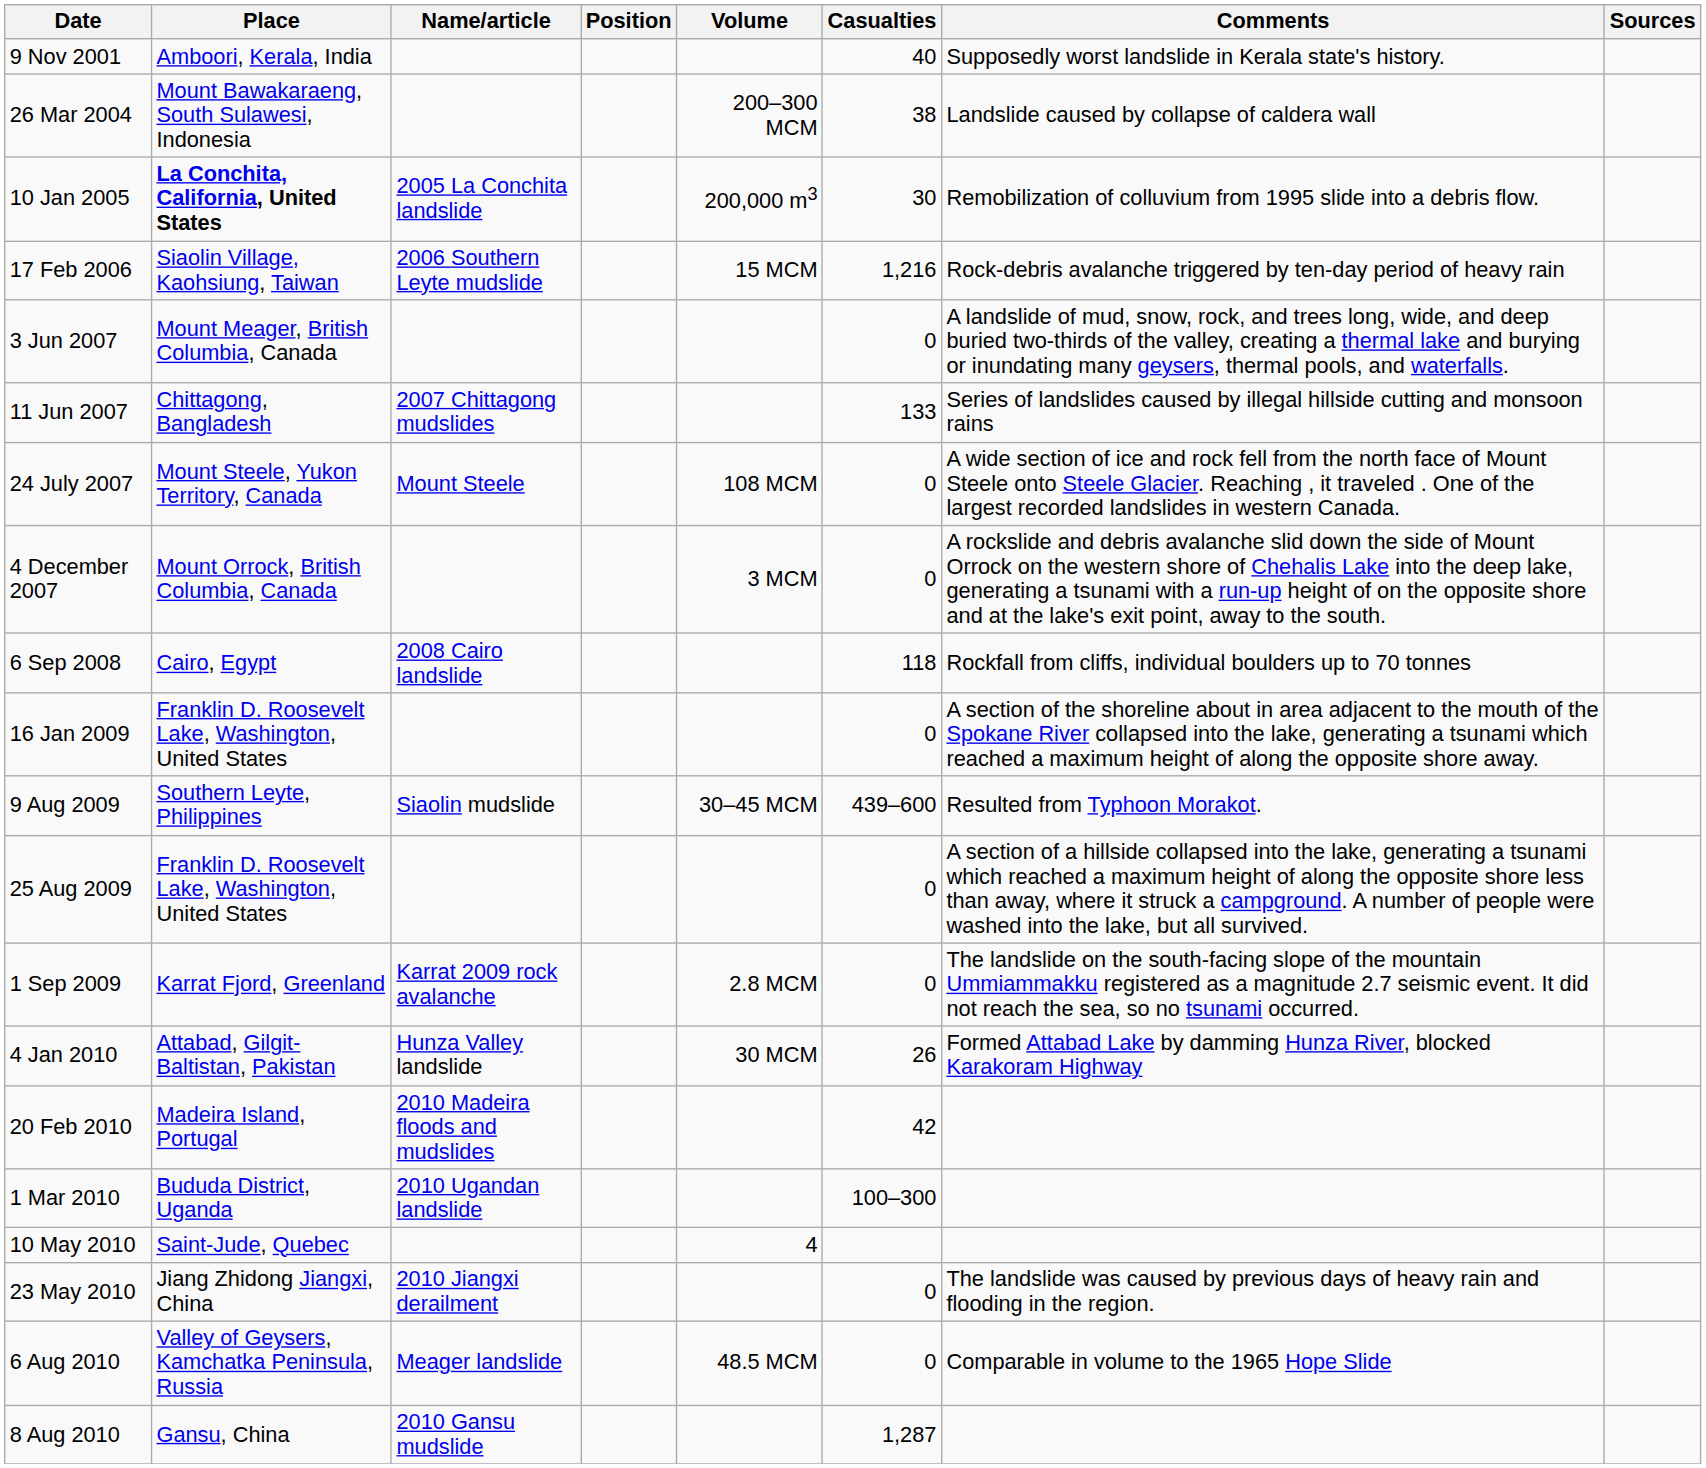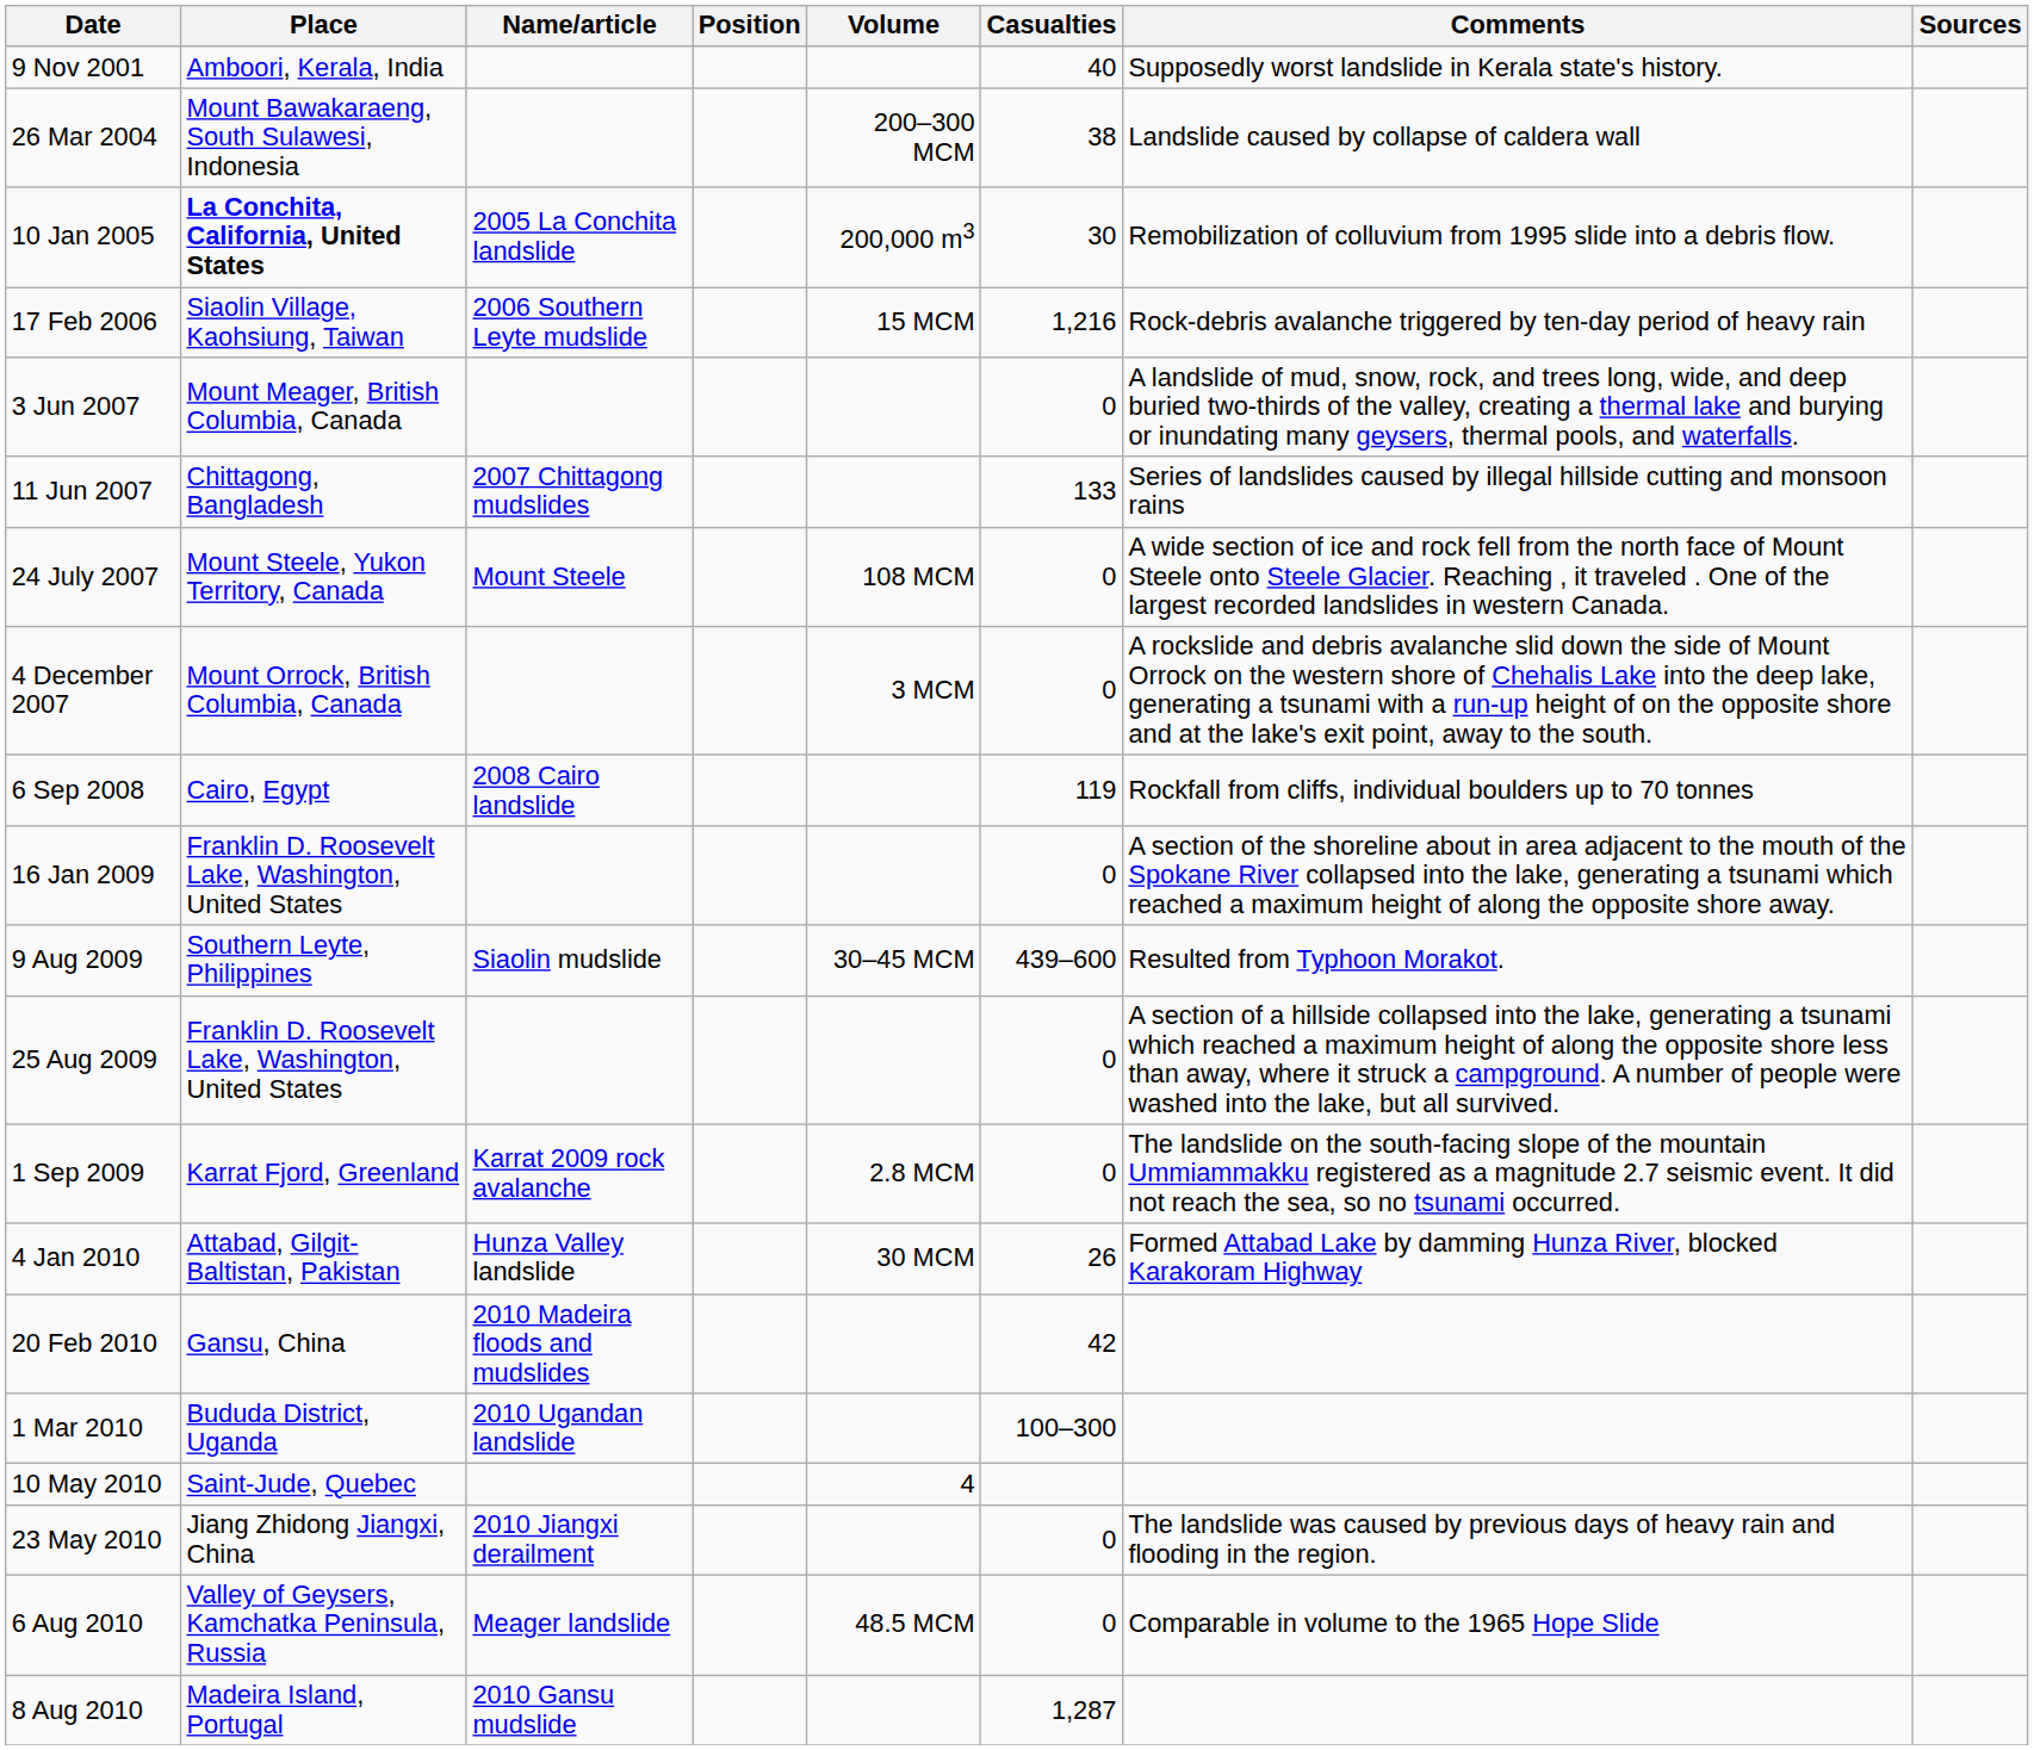 <table class="wikitable sortable">
 <tr style="background:#ececec;">
 <th>Date</th>
 <th>Place</th>
 <th>Name/article</th>
 <th>Position</th>
 <th style="width:100px;">Volume</th>
 <th>Casualties</th>
 <th>Comments</th>
 <th>Sources<br></th>
 </tr>
 <tr>
 <td>9 Nov 2001</td>
 <td><a href='#'>Amboori</a>, <a href='#'>Kerala</a>, India</td>
 <td></td>
 <td></td>
 <td></td>
 <td align="right">40</td>
 <td>Supposedly worst landslide in Kerala state's history.</td>
 <td align="right"></td>
 </tr>
 <tr>
 <td style=white-space:nowrap>26 Mar 2004</td>
 <td><a href='#'>Mount Bawakaraeng</a>, <a href='#'>South Sulawesi</a>, Indonesia</td>
 <td></td>
 <td></td>
 <td align="right">200–300 MCM</td>
 <td align="right">38</td>
 <td>Landslide caused by collapse of caldera wall</td>
 <td align="right"></td>
 </tr>
 <tr>
 <td>10 Jan 2005</td>
 <td align="left"><strong><a href='#'>La Conchita, California</a>, United States</strong></td>
 <td align="left"><a href='#'>2005 La Conchita landslide</a></td>
 <td></td>
 <td align="right">200,000 m<sup>3</sup></td>
 <td align="right">30</td>
 <td>Remobilization of colluvium from 1995 slide into a debris flow.</td>
 <td align="right"></td>
 </tr>
 <tr>
 <td>17 Feb 2006</td>
 <td align="left"><a href='#'>Siaolin Village, Kaohsiung</a>, <a href='#'>Taiwan</a></td>
 <td style="text-align:left;"><a href='#'>2006 Southern Leyte mudslide</a></td>
 <td></td>
 <td style="text-align:right;">15 MCM</td>
 <td style="text-align:right;">1,216</td>
 <td>Rock-debris avalanche triggered by ten-day period of heavy rain</td>
 <td style="text-align:right;"></td>
 </tr>
 <tr>
 <td>3 Jun 2007</td>
 <td align="left"><a href='#'>Mount Meager</a>, <a href='#'>British Columbia</a>, Canada</td>
 <td align="left"></td>
 <td></td>
 <td></td>
 <td align="right">0</td>
 <td>A landslide of mud, snow, rock, and trees  long,  wide, and  deep buried two-thirds of the valley, creating a <a href='#'>thermal lake</a> and burying or inundating many <a href='#'>geysers</a>, thermal pools, and <a href='#'>waterfalls</a>.</td>
 <td align="right"></td>
 </tr>
 <tr>
 <td>11 Jun 2007</td>
 <td align="left"><a href='#'>Chittagong</a>, <a href='#'>Bangladesh</a></td>
 <td align="left"><a href='#'>2007 Chittagong mudslides</a></td>
 <td></td>
 <td></td>
 <td align="right">133</td>
 <td>Series of landslides caused by illegal hillside cutting and monsoon rains</td>
 <td align="right"></td>
 </tr>
 <tr>
 <td>24 July 2007</td>
 <td align="left"><a href='#'>Mount Steele</a>, <a href='#'>Yukon Territory</a>, <a href='#'>Canada</a></td>
 <td align="left"><a href='#'>Mount Steele</a></td>
 <td></td>
 <td align="right">108 MCM</td>
 <td align="right">0</td>
 <td>A  wide section of ice and rock fell from the north face of Mount Steele onto <a href='#'>Steele Glacier</a>. Reaching , it traveled . One of the largest recorded landslides in western Canada.</td>
 <td align="right"><br></td>
 </tr>
 <tr>
 <td>4 December 2007</td>
 <td align="left"><a href='#'>Mount Orrock</a>, <a href='#'>British Columbia</a>, <a href='#'>Canada</a></td>
 <td align="left"></td>
 <td></td>
 <td align="right">3 MCM</td>
 <td align="right">0</td>
 <td>A rockslide and debris avalanche slid  down the side of Mount Orrock on the western shore of <a href='#'>Chehalis Lake</a> into the  deep lake, generating a tsunami with a <a href='#'>run-up</a> height of  on the opposite shore and  at the lake's exit point,  away to the south.</td>
 <td align="right"></td>
 </tr>
 <tr>
 <td>6 Sep 2008</td>
 <td align="left"><a href='#'>Cairo</a>, <a href='#'>Egypt</a></td>
 <td align="left"><a href='#'>2008 Cairo landslide</a></td>
 <td></td>
 <td></td>
-<td align="right">118</td>
+<td align="right">119</td>
 <td>Rockfall from cliffs, individual boulders up to 70 tonnes</td>
 <td align="right"></td>
 </tr>
 <tr>
 <td>16 Jan 2009</td>
 <td style="text-align:left;"><a href='#'>Franklin D. Roosevelt Lake</a>, <a href='#'>Washington</a>, United States</td>
 <td></td>
 <td></td>
 <td style="text-align:right;"></td>
 <td style="text-align:right;">0</td>
 <td>A section of the shoreline about  in area adjacent to the mouth of the <a href='#'>Spokane River</a> collapsed into the lake, generating a tsunami which reached a maximum height of  along the opposite shore  away.</td>
 <td style="text-align:right;"></td>
 </tr>
 <tr>
 <td>9 Aug 2009</td>
 <td style="text-align:left;"><a href='#'>Southern Leyte</a>, <a href='#'>Philippines</a></td>
 <td><a href='#'>Siaolin</a> mudslide</td>
 <td></td>
 <td style="text-align:right;">30–45 MCM</td>
 <td style="text-align:right;">439–600</td>
 <td>Resulted from <a href='#'>Typhoon Morakot</a>.</td>
 <td align="right"></td>
 </tr>
 <tr>
 <td>25 Aug 2009</td>
 <td style="text-align:left;"><a href='#'>Franklin D. Roosevelt Lake</a>, <a href='#'>Washington</a>, United States</td>
 <td></td>
 <td></td>
 <td style="text-align:right;"></td>
 <td style="text-align:right;">0</td>
 <td>A section of a hillside collapsed into the lake, generating a tsunami which reached a maximum height of  along the opposite shore less than   away, where it struck a <a href='#'>campground</a>. A number of people were washed into the lake, but all survived.</td>
 <td style="text-align:right;"></td>
 </tr>
 <tr>
 <td>1 Sep 2009</td>
 <td align="left"><a href='#'>Karrat Fjord</a>, <a href='#'>Greenland</a></td>
 <td><a href='#'>Karrat 2009 rock avalanche</a></td>
 <td></td>
 <td style="text-align:right;">2.8 MCM</td>
 <td style="text-align:right;">0</td>
 <td>The landslide on the south-facing slope of the mountain <a href='#'>Ummiammakku</a> registered as a magnitude 2.7 seismic event. It did not reach the sea, so no <a href='#'>tsunami</a> occurred.</td>
 <td align="right"></td>
 </tr>
 <tr>
 <td>4 Jan 2010</td>
 <td align="left"><a href='#'>Attabad</a>, <a href='#'>Gilgit-Baltistan</a>, <a href='#'>Pakistan</a></td>
 <td align="left"><a href='#'>Hunza Valley</a> landslide</td>
 <td></td>
 <td style="text-align:right;">30 MCM</td>
 <td style="text-align:right;">26</td>
 <td>Formed <a href='#'>Attabad Lake</a> by damming <a href='#'>Hunza River</a>, blocked <a href='#'>Karakoram Highway</a></td>
 <td align="right"></td>
 </tr>
 <tr>
 <td>20 Feb 2010</td>
-<td align="left"><a href='#'>Madeira Island</a>, <a href='#'>Portugal</a></td>
+<td align="left"><a href='#'>Gansu</a>, China</td>
 <td align="left"><a href='#'>2010 Madeira floods and mudslides</a></td>
 <td></td>
 <td></td>
 <td align="right">42</td>
 <td></td>
 <td align="right"></td>
 </tr>
 <tr>
 <td>1 Mar 2010</td>
 <td align="left"><a href='#'>Bududa District</a>, <a href='#'>Uganda</a></td>
 <td align="left"><a href='#'>2010 Ugandan landslide</a></td>
 <td></td>
 <td></td>
 <td align="right">100–300</td>
 <td></td>
 <td align="right"></td>
 </tr>
 <tr>
 <td>10 May 2010</td>
 <td align="left"><a href='#'>Saint-Jude</a>, <a href='#'>Quebec</a></td>
 <td></td>
 <td></td>
 <td align="right">4</td>
 <td></td>
 <td align="right"></td>
 </tr>
 <tr>
 <td style=white-space:nowrap>23 May 2010</td>
 <td align="left">Jiang Zhidong <a href='#'>Jiangxi</a>, China</td>
 <td align="left"><a href='#'>2010 Jiangxi derailment</a></td>
 <td></td>
 <td></td>
 <td align="right">0</td>
 <td>The landslide was caused by previous days of heavy rain and flooding in the region.</td>
 <td align="right"></td>
 </tr>
 <tr>
 <td>6 Aug 2010</td>
 <td align="left"><a href='#'>Valley of Geysers</a>, <a href='#'>Kamchatka Peninsula</a>, <a href='#'>Russia</a></td>
 <td><a href='#'>Meager landslide</a></td>
 <td></td>
 <td align="right">48.5 MCM</td>
 <td align="right">0</td>
 <td>Comparable in volume to the 1965 <a href='#'>Hope Slide</a></td>
 <td align="right"></td>
 </tr>
 <tr>
 <td>8 Aug 2010</td>
-<td align="left"><a href='#'>Gansu</a>, China</td>
+<td align="left"><a href='#'>Madeira Island</a>, <a href='#'>Portugal</a></td>
 <td align="left"><a href='#'>2010 Gansu mudslide</a></td>
 <td></td>
 <td></td>
 <td align="right">1,287</td>
 <td></td>
 <td align="right"></td>
 </tr>
 </table>
